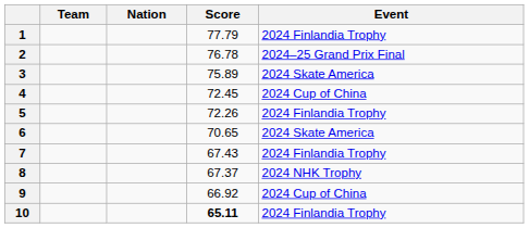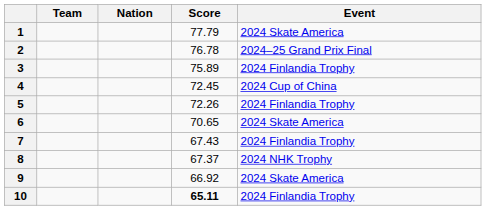 <table class="wikitable sortable" style="text-align:left; width:75%">
 <tr>
 <th scope="col"></th>
 <th scope="col">Team</th>
 <th scope="col">Nation</th>
 <th scope="col">Score</th>
 <th scope="col">Event</th>
 </tr>
 <tr>
 <th scope="row">1</th>
 <td></td>
 <td></td>
 <td style="text-align:center">77.79</td>
-<td><a href='#'>2024 Finlandia Trophy</a></td>
+<td><a href='#'>2024 Skate America</a></td>
 </tr>
 <tr>
 <th scope="row">2</th>
 <td></td>
 <td></td>
 <td style="text-align:center">76.78</td>
 <td><a href='#'>2024–25 Grand Prix Final</a></td>
 </tr>
 <tr>
 <th scope="row">3</th>
 <td></td>
 <td></td>
 <td style="text-align:center">75.89</td>
-<td><a href='#'>2024 Skate America</a></td>
+<td><a href='#'>2024 Finlandia Trophy</a></td>
 </tr>
 <tr>
 <th scope="row">4</th>
 <td></td>
 <td></td>
 <td style="text-align:center">72.45</td>
 <td><a href='#'>2024 Cup of China</a></td>
 </tr>
 <tr>
 <th scope="row">5</th>
 <td></td>
 <td></td>
 <td style="text-align:center">72.26</td>
 <td><a href='#'>2024 Finlandia Trophy</a></td>
 </tr>
 <tr>
 <th scope="row">6</th>
 <td></td>
 <td></td>
 <td style="text-align:center">70.65</td>
 <td><a href='#'>2024 Skate America</a></td>
 </tr>
 <tr>
 <th scope="row">7</th>
 <td></td>
 <td></td>
 <td style="text-align:center">67.43</td>
 <td><a href='#'>2024 Finlandia Trophy</a></td>
 </tr>
 <tr>
 <th scope="row">8</th>
 <td></td>
 <td></td>
 <td style="text-align:center">67.37</td>
 <td><a href='#'>2024 NHK Trophy</a></td>
 </tr>
 <tr>
 <th scope="row">9</th>
 <td></td>
 <td></td>
 <td style="text-align:center">66.92</td>
-<td><a href='#'>2024 Cup of China</a></td>
+<td><a href='#'>2024 Skate America</a></td>
 </tr>
 <tr>
 <th scope="row">10</th>
 <td></td>
 <td></td>
 <td style="text-align:center"><strong>65.11</strong></td>
 <td><a href='#'>2024 Finlandia Trophy</a></td>
 </tr>
 </table>
